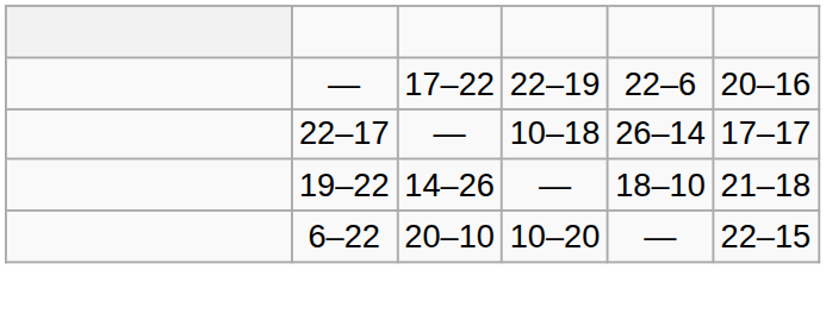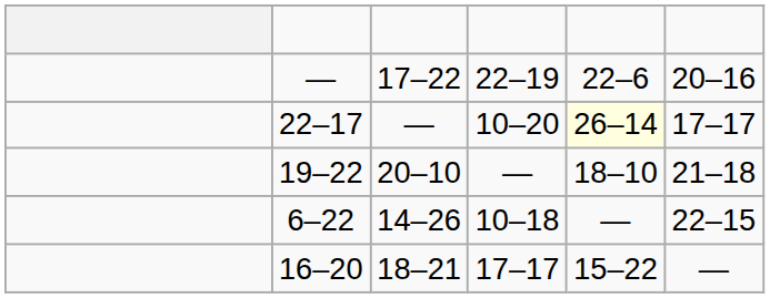 <table class="wikitable" style="text-align:center; font-size:90%;">
 <tr>
 <th width=120> </th>
 <td><strong></strong></td>
 <td><strong></strong></td>
 <td><strong></strong></td>
 <td><strong></strong></td>
 <td><strong></strong></td>
 </tr>
 <tr>
 <td style="text-align:left;"></td>
 <td>—</td>
 <td>17–22</td>
 <td>22–19</td>
 <td>22–6</td>
 <td>20–16</td>
 </tr>
 <tr>
 <td style="text-align:left;"></td>
 <td>22–17</td>
 <td>—</td>
-<td>10–18</td>
-<td>26–14</td>
+<td>10–20</td>
+<td style="background: lightyellow;">26–14</td>
 <td>17–17</td>
 </tr>
 <tr>
 <td style="text-align:left;"></td>
 <td>19–22</td>
-<td>14–26</td>
+<td>20–10</td>
 <td>—</td>
 <td>18–10</td>
 <td>21–18</td>
 </tr>
 <tr>
 <td style="text-align:left;"></td>
 <td>6–22</td>
-<td>20–10</td>
-<td>10–20</td>
+<td>14–26</td>
+<td>10–18</td>
 <td>—</td>
 <td>22–15</td>
 </tr>
+<tr>
+<td style="text-align:left;"></td>
+<td>16–20</td>
+<td>18–21</td>
+<td>17–17</td>
+<td>15–22</td>
+<td>—</td>
+</tr>
 </table>
